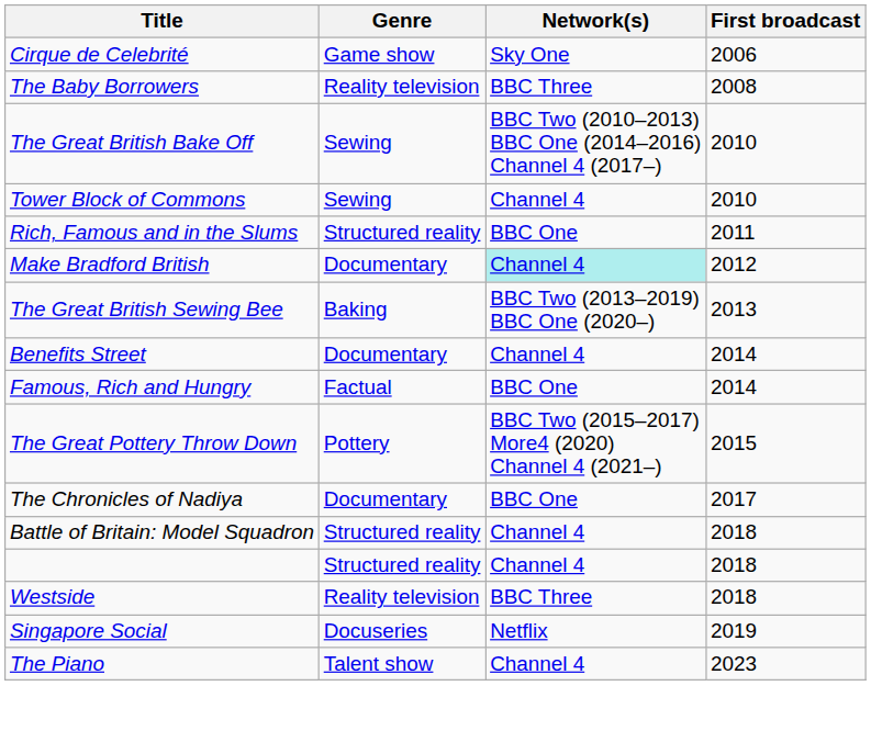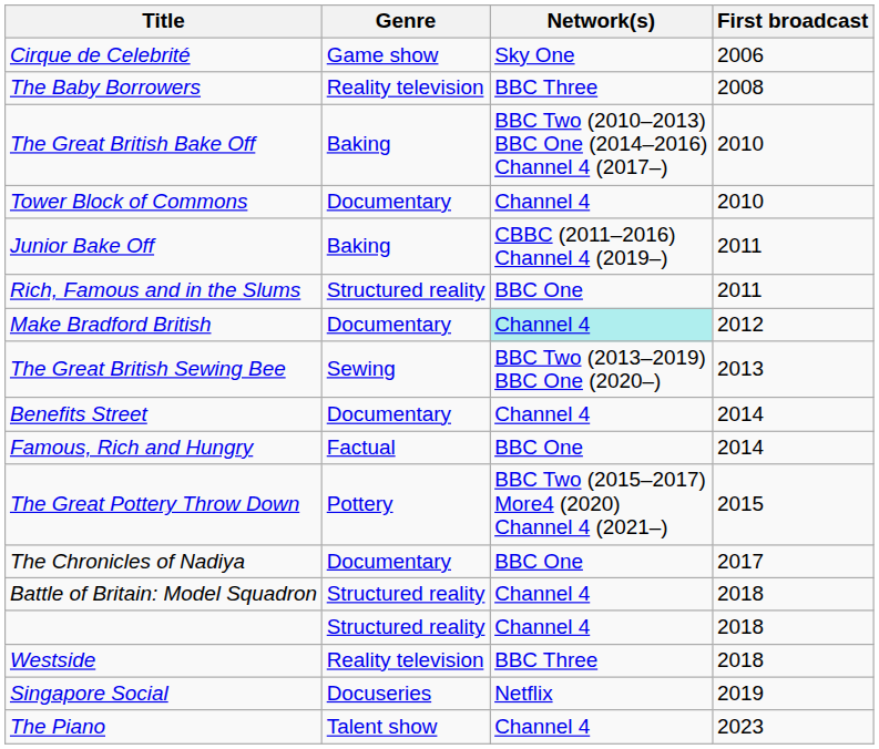 <table class="wikitable plainrowheaders sortable">
 <tr>
 <th scope="col">Title</th>
 <th scope="col">Genre</th>
 <th scope="col">Network(s)</th>
 <th scope="col">First broadcast</th>
 </tr>
 <tr>
 <td><em><a href='#'>Cirque de Celebrité</a></em></td>
 <td><a href='#'>Game show</a></td>
 <td><a href='#'>Sky One</a></td>
 <td>2006</td>
 </tr>
 <tr>
 <td><em><a href='#'>The Baby Borrowers</a></em></td>
 <td><a href='#'>Reality television</a></td>
 <td><a href='#'>BBC Three</a></td>
 <td>2008</td>
 </tr>
 <tr>
 <td><em><a href='#'>The Great British Bake Off</a></em></td>
-<td><a href='#'>Sewing</a></td>
+<td><a href='#'>Baking</a></td>
 <td><a href='#'>BBC Two</a> (2010–2013)<br><a href='#'>BBC One</a> (2014–2016)<br><a href='#'>Channel 4</a> (2017–)</td>
 <td>2010</td>
 </tr>
 <tr>
 <td><em><a href='#'>Tower Block of Commons</a></em></td>
-<td><a href='#'>Sewing</a></td>
+<td><a href='#'>Documentary</a></td>
 <td><a href='#'>Channel 4</a></td>
 <td>2010</td>
+</tr>
+<tr>
+<td><em><a href='#'>Junior Bake Off</a></em></td>
+<td><a href='#'>Baking</a></td>
+<td><a href='#'>CBBC</a> (2011–2016)<br><a href='#'>Channel 4</a> (2019–)</td>
+<td>2011</td>
 </tr>
 <tr>
 <td><em><a href='#'>Rich, Famous and in the Slums</a></em></td>
 <td><a href='#'>Structured reality</a></td>
 <td><a href='#'>BBC One</a></td>
 <td>2011</td>
 </tr>
 <tr>
 <td><em><a href='#'>Make Bradford British</a></em></td>
 <td><a href='#'>Documentary</a></td>
 <td style="background: paleturquoise;"><a href='#'>Channel 4</a></td>
 <td>2012</td>
 </tr>
 <tr>
 <td><em><a href='#'>The Great British Sewing Bee</a></em></td>
-<td><a href='#'>Baking</a></td>
+<td><a href='#'>Sewing</a></td>
 <td><a href='#'>BBC Two</a> (2013–2019)<br><a href='#'>BBC One</a> (2020–)</td>
 <td>2013</td>
 </tr>
 <tr>
 <td><em><a href='#'>Benefits Street</a></em></td>
 <td><a href='#'>Documentary</a></td>
 <td><a href='#'>Channel 4</a></td>
 <td>2014</td>
 </tr>
 <tr>
 <td><em><a href='#'>Famous, Rich and Hungry</a></em></td>
 <td><a href='#'>Factual</a></td>
 <td><a href='#'>BBC One</a></td>
 <td>2014</td>
 </tr>
 <tr>
 <td><em><a href='#'>The Great Pottery Throw Down</a></em></td>
 <td><a href='#'>Pottery</a></td>
 <td><a href='#'>BBC Two</a> (2015–2017)<br><a href='#'>More4</a> (2020)<br><a href='#'>Channel 4</a> (2021–)</td>
 <td>2015</td>
 </tr>
 <tr>
 <td><em>The Chronicles of Nadiya</em></td>
 <td><a href='#'>Documentary</a></td>
 <td><a href='#'>BBC One</a></td>
 <td>2017</td>
 </tr>
 <tr>
 <td><em>Battle of Britain: Model Squadron</em></td>
 <td><a href='#'>Structured reality</a></td>
 <td><a href='#'>Channel 4</a></td>
 <td>2018</td>
 </tr>
 <tr>
 <td><em></em></td>
 <td><a href='#'>Structured reality</a></td>
 <td><a href='#'>Channel 4</a></td>
 <td>2018</td>
 </tr>
 <tr>
 <td><em><a href='#'>Westside</a></em></td>
 <td><a href='#'>Reality television</a></td>
 <td><a href='#'>BBC Three</a></td>
 <td>2018</td>
 </tr>
 <tr>
 <td><em><a href='#'>Singapore Social</a></em></td>
 <td><a href='#'>Docuseries</a></td>
 <td><a href='#'>Netflix</a></td>
 <td>2019</td>
 </tr>
 <tr>
 <td><em><a href='#'>The Piano</a></em></td>
 <td><a href='#'>Talent show</a></td>
 <td><a href='#'>Channel 4</a></td>
 <td>2023</td>
 </tr>
 </table>
